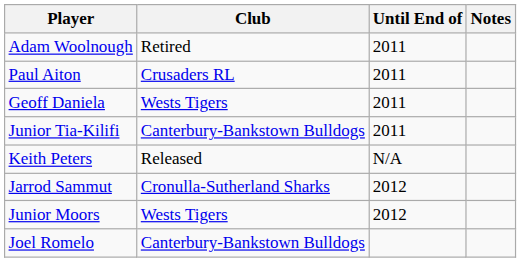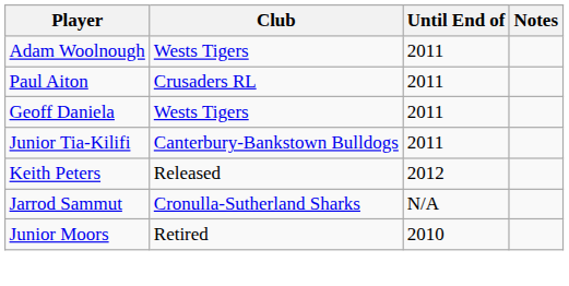 <table class="wikitable" style="font-size:90%">
 <tr style="background:#efefef;">
 <th>Player</th>
 <th>Club</th>
 <th>Until End of</th>
 <th>Notes</th>
 </tr>
 <tr>
 <td><a href='#'>Adam Woolnough</a></td>
-<td>Retired</td>
+<td><a href='#'>Wests Tigers</a></td>
 <td>2011</td>
 <td></td>
 </tr>
 <tr>
 <td><a href='#'>Paul Aiton</a></td>
 <td><a href='#'>Crusaders RL</a></td>
 <td>2011</td>
 <td></td>
 </tr>
 <tr>
 <td><a href='#'>Geoff Daniela</a></td>
 <td><a href='#'>Wests Tigers</a></td>
 <td>2011</td>
 <td></td>
 </tr>
 <tr>
 <td><a href='#'>Junior Tia-Kilifi</a></td>
 <td><a href='#'>Canterbury-Bankstown Bulldogs</a></td>
 <td>2011</td>
 <td></td>
 </tr>
 <tr>
 <td><a href='#'>Keith Peters</a></td>
 <td>Released</td>
-<td>N/A</td>
+<td>2012</td>
 <td></td>
 </tr>
 <tr>
 <td><a href='#'>Jarrod Sammut</a></td>
 <td><a href='#'>Cronulla-Sutherland Sharks</a></td>
-<td>2012</td>
+<td>N/A</td>
 <td></td>
 </tr>
 <tr>
 <td><a href='#'>Junior Moors</a></td>
-<td><a href='#'>Wests Tigers</a></td>
-<td>2012</td>
-<td></td>
-</tr>
-<tr>
-<td><a href='#'>Joel Romelo</a></td>
-<td><a href='#'>Canterbury-Bankstown Bulldogs</a></td>
-<td></td>
+<td>Retired</td>
+<td>2010</td>
 <td></td>
 </tr>
 </table>
